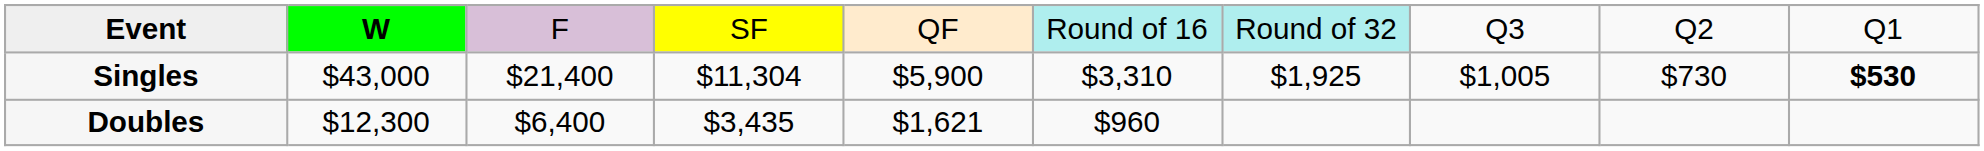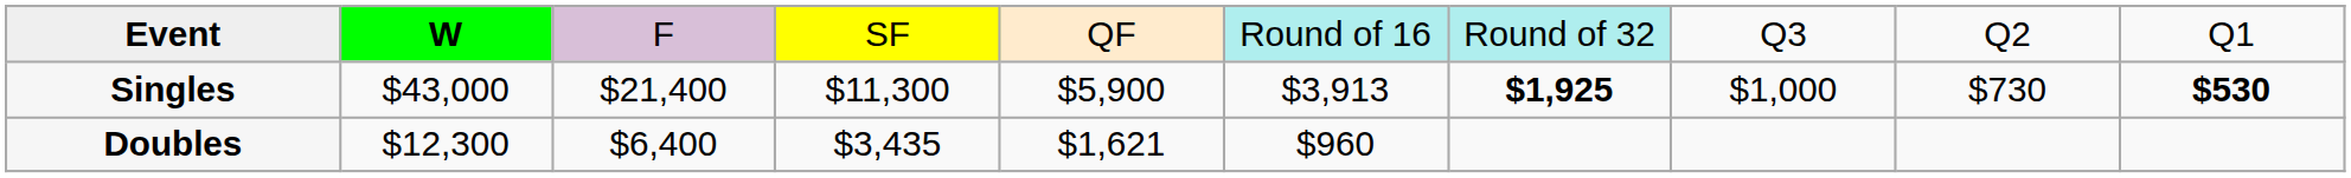 <table class=wikitable style=font-size:90%;text-align:center>
 <tr>
 <td width=130 bgcolor=efefef><strong>Event</strong></td>
 <td width=80 bgcolor=lime><strong>W</strong></td>
 <td width=85 bgcolor=thistle>F</td>
 <td width=85 bgcolor=ffff00>SF</td>
 <td width=85 bgcolor=ffebcd>QF</td>
 <td width=85 bgcolor=afeeee>Round of 16</td>
 <td width=85 bgcolor=afeeee>Round of 32</td>
 <td width=85>Q3</td>
 <td width=85>Q2</td>
 <td width=85>Q1</td>
 </tr>
 <tr>
 <th style=background:#f6f6f6>Singles</th>
 <td>$43,000</td>
 <td>$21,400</td>
-<td>$11,304</td>
+<td>$11,300</td>
 <td>$5,900</td>
-<td>$3,310</td>
-<td>$1,925</td>
-<td>$1,005</td>
+<td>$3,913</td>
+<td><strong>$1,925</strong></td>
+<td>$1,000</td>
 <td>$730</td>
 <td><strong>$530</strong></td>
 </tr>
 <tr>
 <th style=background:#f6f6f6>Doubles</th>
 <td>$12,300</td>
 <td>$6,400</td>
 <td>$3,435</td>
 <td>$1,621</td>
 <td>$960</td>
 <td></td>
 <td></td>
 <td></td>
 <td></td>
 </tr>
 </table>
